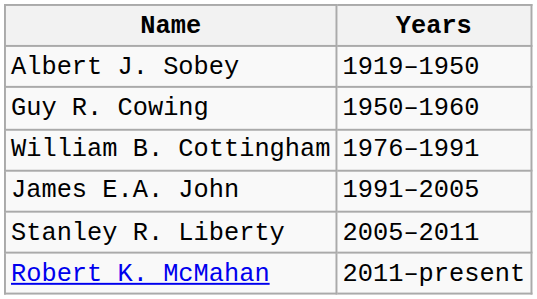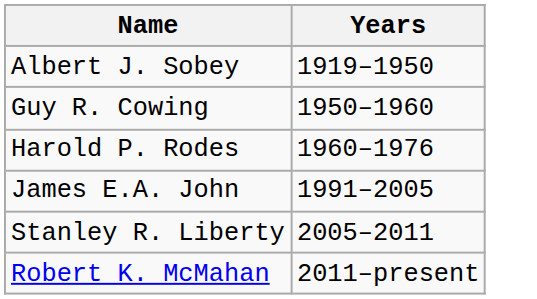 <table class="wikitable sortable">
 <tr>
 <th>Name</th>
 <th>Years</th>
 </tr>
 <tr>
 <td>Albert J. Sobey</td>
 <td>1919–1950</td>
 </tr>
 <tr>
 <td>Guy R. Cowing</td>
 <td>1950–1960</td>
 </tr>
 <tr>
-<td>William B. Cottingham</td>
-<td>1976–1991</td>
+<td>Harold P. Rodes</td>
+<td>1960–1976</td>
 </tr>
 <tr>
 <td>James E.A. John</td>
 <td>1991–2005</td>
 </tr>
 <tr>
 <td>Stanley R. Liberty</td>
 <td>2005–2011</td>
 </tr>
 <tr>
 <td><a href='#'>Robert K. McMahan</a></td>
 <td>2011–present</td>
 </tr>
 </table>
